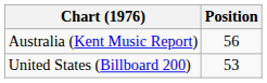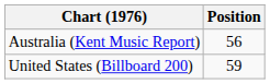 <table class="wikitable">
 <tr>
 <th>Chart (1976)</th>
 <th>Position</th>
 </tr>
 <tr>
 <td>Australia (<a href='#'>Kent Music Report</a>)</td>
 <td align="center">56</td>
 </tr>
 <tr>
 <td>United States (<a href='#'>Billboard 200</a>)</td>
-<td align="center">53</td>
+<td align="center">59</td>
 </tr>
 </table>
